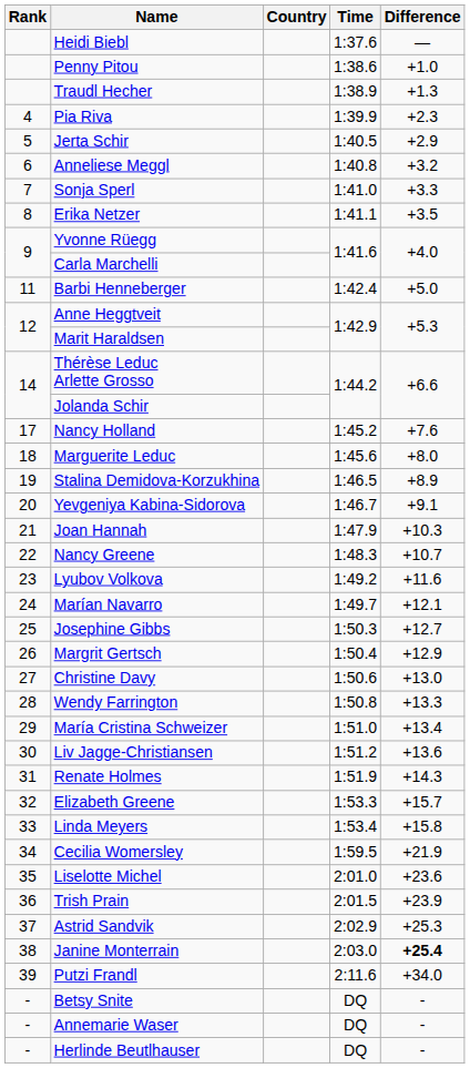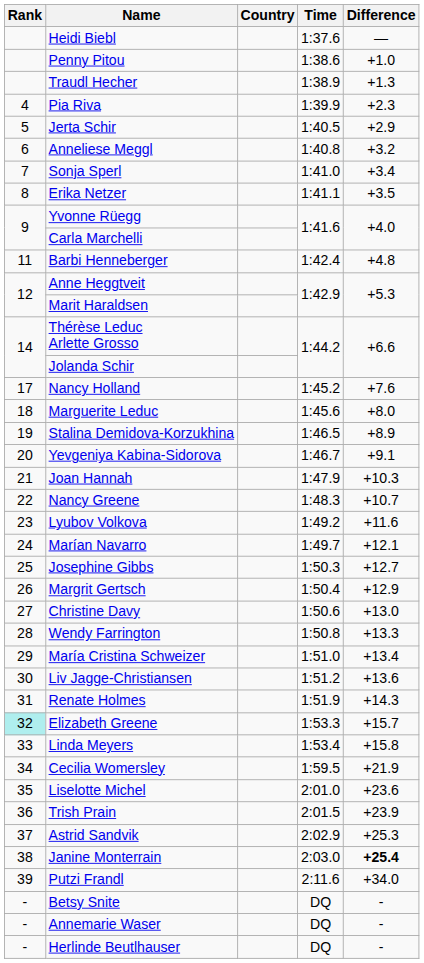 <table class="wikitable sortable" style="text-align:center">
 <tr>
 <th>Rank</th>
 <th>Name</th>
 <th>Country</th>
 <th>Time</th>
 <th>Difference</th>
 </tr>
 <tr>
 <td></td>
 <td align=left><a href='#'>Heidi Biebl</a></td>
 <td align=left></td>
 <td>1:37.6</td>
 <td>—</td>
 </tr>
 <tr>
 <td></td>
 <td align=left><a href='#'>Penny Pitou</a></td>
 <td align=left></td>
 <td>1:38.6</td>
 <td>+1.0</td>
 </tr>
 <tr>
 <td></td>
 <td align=left><a href='#'>Traudl Hecher</a></td>
 <td align=left></td>
 <td>1:38.9</td>
 <td>+1.3</td>
 </tr>
 <tr>
 <td>4</td>
 <td align=left><a href='#'>Pia Riva</a></td>
 <td align=left></td>
 <td>1:39.9</td>
 <td>+2.3</td>
 </tr>
 <tr>
 <td>5</td>
 <td align=left><a href='#'>Jerta Schir</a></td>
 <td align=left></td>
 <td>1:40.5</td>
 <td>+2.9</td>
 </tr>
 <tr>
 <td>6</td>
 <td align=left><a href='#'>Anneliese Meggl</a></td>
 <td align=left></td>
 <td>1:40.8</td>
 <td>+3.2</td>
 </tr>
 <tr>
 <td>7</td>
 <td align=left><a href='#'>Sonja Sperl</a></td>
 <td align=left></td>
 <td>1:41.0</td>
-<td>+3.3</td>
+<td>+3.4</td>
 </tr>
 <tr>
 <td>8</td>
 <td align=left><a href='#'>Erika Netzer</a></td>
 <td align=left></td>
 <td>1:41.1</td>
 <td>+3.5</td>
 </tr>
 <tr>
 <td rowspan=2>9</td>
 <td align=left><a href='#'>Yvonne Rüegg</a></td>
 <td align=left></td>
 <td rowspan=2>1:41.6</td>
 <td rowspan=2>+4.0</td>
 </tr>
 <tr>
 <td align=left><a href='#'>Carla Marchelli</a></td>
 <td align=left></td>
 </tr>
 <tr>
 <td>11</td>
 <td align=left><a href='#'>Barbi Henneberger</a></td>
 <td align=left></td>
 <td>1:42.4</td>
-<td>+5.0</td>
+<td>+4.8</td>
 </tr>
 <tr>
 <td rowspan=2>12</td>
 <td align=left><a href='#'>Anne Heggtveit</a></td>
 <td align=left></td>
 <td rowspan=2>1:42.9</td>
 <td rowspan=2>+5.3</td>
 </tr>
 <tr>
 <td align=left><a href='#'>Marit Haraldsen</a></td>
 <td align=left></td>
 </tr>
 <tr>
 <td rowspan=2>14</td>
 <td align=left><a href='#'>Thérèse Leduc</a><br><a href='#'>Arlette Grosso</a></td>
 <td align=left></td>
 <td rowspan=2>1:44.2</td>
 <td rowspan=2>+6.6</td>
 </tr>
 <tr>
 <td align=left><a href='#'>Jolanda Schir</a></td>
 <td align=left></td>
 </tr>
 <tr>
 <td>17</td>
 <td align=left><a href='#'>Nancy Holland</a></td>
 <td align=left></td>
 <td>1:45.2</td>
 <td>+7.6</td>
 </tr>
 <tr>
 <td>18</td>
 <td align=left><a href='#'>Marguerite Leduc</a></td>
 <td align=left></td>
 <td>1:45.6</td>
 <td>+8.0</td>
 </tr>
 <tr>
 <td>19</td>
 <td align=left><a href='#'>Stalina Demidova-Korzukhina</a></td>
 <td align=left></td>
 <td>1:46.5</td>
 <td>+8.9</td>
 </tr>
 <tr>
 <td>20</td>
 <td align=left><a href='#'>Yevgeniya Kabina-Sidorova</a></td>
 <td align=left></td>
 <td>1:46.7</td>
 <td>+9.1</td>
 </tr>
 <tr>
 <td>21</td>
 <td align=left><a href='#'>Joan Hannah</a></td>
 <td align=left></td>
 <td>1:47.9</td>
 <td>+10.3</td>
 </tr>
 <tr>
 <td>22</td>
 <td align=left><a href='#'>Nancy Greene</a></td>
 <td align=left></td>
 <td>1:48.3</td>
 <td>+10.7</td>
 </tr>
 <tr>
 <td>23</td>
 <td align=left><a href='#'>Lyubov Volkova</a></td>
 <td align=left></td>
 <td>1:49.2</td>
 <td>+11.6</td>
 </tr>
 <tr>
 <td>24</td>
 <td align=left><a href='#'>Marían Navarro</a></td>
 <td align=left></td>
 <td>1:49.7</td>
 <td>+12.1</td>
 </tr>
 <tr>
 <td>25</td>
 <td align=left><a href='#'>Josephine Gibbs</a></td>
 <td align=left></td>
 <td>1:50.3</td>
 <td>+12.7</td>
 </tr>
 <tr>
 <td>26</td>
 <td align=left><a href='#'>Margrit Gertsch</a></td>
 <td align=left></td>
 <td>1:50.4</td>
 <td>+12.9</td>
 </tr>
 <tr>
 <td>27</td>
 <td align=left><a href='#'>Christine Davy</a></td>
 <td align=left></td>
 <td>1:50.6</td>
 <td>+13.0</td>
 </tr>
 <tr>
 <td>28</td>
 <td align=left><a href='#'>Wendy Farrington</a></td>
 <td align=left></td>
 <td>1:50.8</td>
 <td>+13.3</td>
 </tr>
 <tr>
 <td>29</td>
 <td align=left><a href='#'>María Cristina Schweizer</a></td>
 <td align=left></td>
 <td>1:51.0</td>
 <td>+13.4</td>
 </tr>
 <tr>
 <td>30</td>
 <td align=left><a href='#'>Liv Jagge-Christiansen</a></td>
 <td align=left></td>
 <td>1:51.2</td>
 <td>+13.6</td>
 </tr>
 <tr>
 <td>31</td>
 <td align=left><a href='#'>Renate Holmes</a></td>
 <td align=left></td>
 <td>1:51.9</td>
 <td>+14.3</td>
 </tr>
 <tr>
-<td>32</td>
+<td style="background: paleturquoise;">32</td>
 <td align=left><a href='#'>Elizabeth Greene</a></td>
 <td align=left></td>
 <td>1:53.3</td>
 <td>+15.7</td>
 </tr>
 <tr>
 <td>33</td>
 <td align=left><a href='#'>Linda Meyers</a></td>
 <td align=left></td>
 <td>1:53.4</td>
 <td>+15.8</td>
 </tr>
 <tr>
 <td>34</td>
 <td align=left><a href='#'>Cecilia Womersley</a></td>
 <td align=left></td>
 <td>1:59.5</td>
 <td>+21.9</td>
 </tr>
 <tr>
 <td>35</td>
 <td align=left><a href='#'>Liselotte Michel</a></td>
 <td align=left></td>
 <td>2:01.0</td>
 <td>+23.6</td>
 </tr>
 <tr>
 <td>36</td>
 <td align=left><a href='#'>Trish Prain</a></td>
 <td align=left></td>
 <td>2:01.5</td>
 <td>+23.9</td>
 </tr>
 <tr>
 <td>37</td>
 <td align=left><a href='#'>Astrid Sandvik</a></td>
 <td align=left></td>
 <td>2:02.9</td>
 <td>+25.3</td>
 </tr>
 <tr>
 <td>38</td>
 <td align=left><a href='#'>Janine Monterrain</a></td>
 <td align=left></td>
 <td>2:03.0</td>
 <td><strong>+25.4</strong></td>
 </tr>
 <tr>
 <td>39</td>
 <td align=left><a href='#'>Putzi Frandl</a></td>
 <td align=left></td>
 <td>2:11.6</td>
 <td>+34.0</td>
 </tr>
 <tr>
 <td>-</td>
 <td align=left><a href='#'>Betsy Snite</a></td>
 <td align=left></td>
 <td>DQ</td>
 <td>-</td>
 </tr>
 <tr>
 <td>-</td>
 <td align=left><a href='#'>Annemarie Waser</a></td>
 <td align=left></td>
 <td>DQ</td>
 <td>-</td>
 </tr>
 <tr>
 <td>-</td>
 <td align=left><a href='#'>Herlinde Beutlhauser</a></td>
 <td align=left></td>
 <td>DQ</td>
 <td>-</td>
 </tr>
 </table>
